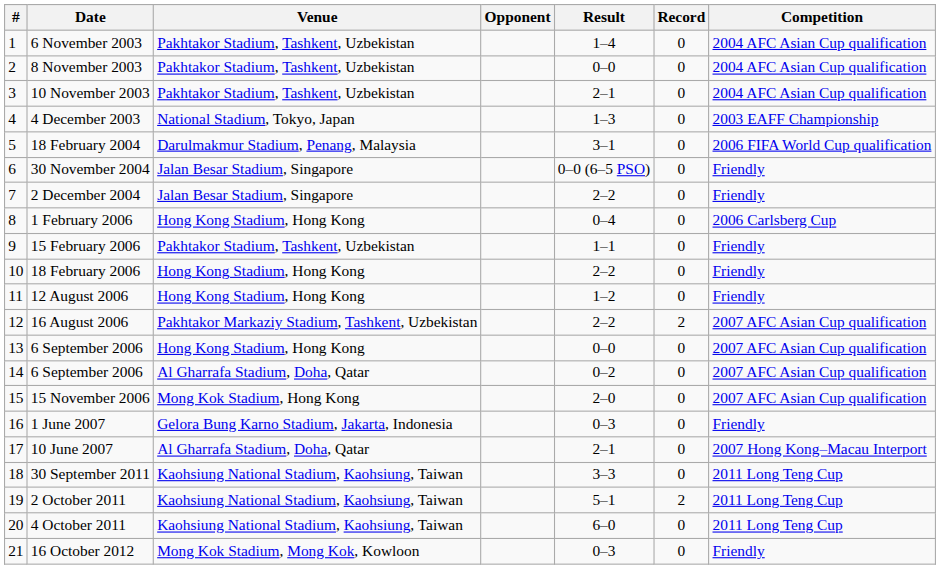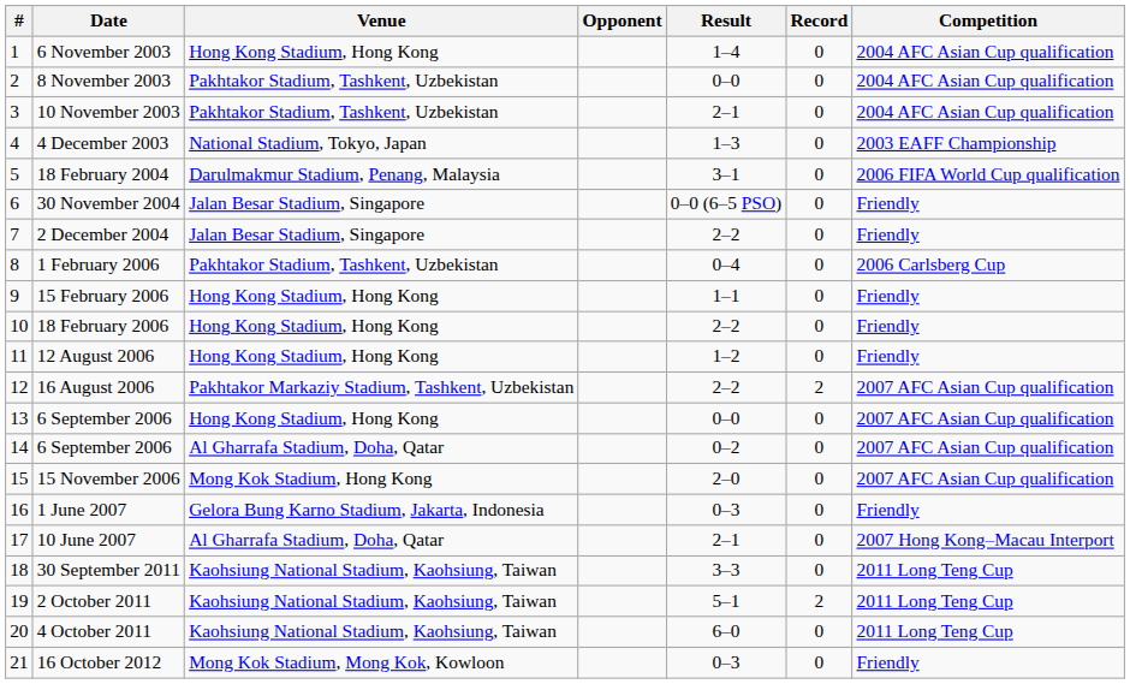 <table class="wikitable" style="font-size:90%; text-align: left;">
 <tr bgcolor="#CCCCCC" align="center">
 <th>#</th>
 <th>Date</th>
 <th>Venue</th>
 <th>Opponent</th>
 <th>Result</th>
 <th>Record</th>
 <th>Competition</th>
 </tr>
 <tr>
 <td>1</td>
 <td>6 November 2003</td>
-<td><a href='#'>Pakhtakor Stadium</a>, <a href='#'>Tashkent</a>, Uzbekistan</td>
+<td><a href='#'>Hong Kong Stadium</a>, Hong Kong</td>
 <td></td>
 <td align=center>1–4</td>
 <td align=center>0</td>
 <td><a href='#'>2004 AFC Asian Cup qualification</a></td>
 </tr>
 <tr>
 <td>2</td>
 <td>8 November 2003</td>
 <td><a href='#'>Pakhtakor Stadium</a>, <a href='#'>Tashkent</a>, Uzbekistan</td>
 <td></td>
 <td align=center>0–0</td>
 <td align=center>0</td>
 <td><a href='#'>2004 AFC Asian Cup qualification</a></td>
 </tr>
 <tr>
 <td>3</td>
 <td>10 November 2003</td>
 <td><a href='#'>Pakhtakor Stadium</a>, <a href='#'>Tashkent</a>, Uzbekistan</td>
 <td></td>
 <td align=center>2–1</td>
 <td align=center>0</td>
 <td><a href='#'>2004 AFC Asian Cup qualification</a></td>
 </tr>
 <tr>
 <td>4</td>
 <td>4 December 2003</td>
 <td><a href='#'>National Stadium</a>, Tokyo, Japan</td>
 <td></td>
 <td align=center>1–3</td>
 <td align=center>0</td>
 <td><a href='#'>2003 EAFF Championship</a></td>
 </tr>
 <tr>
 <td>5</td>
 <td>18 February 2004</td>
 <td><a href='#'>Darulmakmur Stadium</a>, <a href='#'>Penang</a>, Malaysia</td>
 <td></td>
 <td align=center>3–1</td>
 <td align=center>0</td>
 <td><a href='#'>2006 FIFA World Cup qualification</a></td>
 </tr>
 <tr>
 <td>6</td>
 <td>30 November 2004</td>
 <td><a href='#'>Jalan Besar Stadium</a>, Singapore</td>
 <td></td>
 <td align=center>0–0 (6–5 <a href='#'>PSO</a>)</td>
 <td align=center>0</td>
 <td><a href='#'>Friendly</a></td>
 </tr>
 <tr>
 <td>7</td>
 <td>2 December 2004</td>
 <td><a href='#'>Jalan Besar Stadium</a>, Singapore</td>
 <td></td>
 <td align=center>2–2</td>
 <td align=center>0</td>
 <td><a href='#'>Friendly</a></td>
 </tr>
 <tr>
 <td>8</td>
 <td>1 February 2006</td>
-<td><a href='#'>Hong Kong Stadium</a>, Hong Kong</td>
+<td><a href='#'>Pakhtakor Stadium</a>, <a href='#'>Tashkent</a>, Uzbekistan</td>
 <td></td>
 <td align=center>0–4</td>
 <td align=center>0</td>
 <td><a href='#'>2006 Carlsberg Cup</a></td>
 </tr>
 <tr>
 <td>9</td>
 <td>15 February 2006</td>
-<td><a href='#'>Pakhtakor Stadium</a>, <a href='#'>Tashkent</a>, Uzbekistan</td>
+<td><a href='#'>Hong Kong Stadium</a>, Hong Kong</td>
 <td></td>
 <td align=center>1–1</td>
 <td align=center>0</td>
 <td><a href='#'>Friendly</a></td>
 </tr>
 <tr>
 <td>10</td>
 <td>18 February 2006</td>
 <td><a href='#'>Hong Kong Stadium</a>, Hong Kong</td>
 <td></td>
 <td align=center>2–2</td>
 <td align=center>0</td>
 <td><a href='#'>Friendly</a></td>
 </tr>
 <tr>
 <td>11</td>
 <td>12 August 2006</td>
 <td><a href='#'>Hong Kong Stadium</a>, Hong Kong</td>
 <td></td>
 <td align=center>1–2</td>
 <td align=center>0</td>
 <td><a href='#'>Friendly</a></td>
 </tr>
 <tr>
 <td>12</td>
 <td>16 August 2006</td>
 <td><a href='#'>Pakhtakor Markaziy Stadium</a>, <a href='#'>Tashkent</a>, Uzbekistan</td>
 <td></td>
 <td align=center>2–2</td>
 <td align=center>2</td>
 <td><a href='#'>2007 AFC Asian Cup qualification</a></td>
 </tr>
 <tr>
 <td>13</td>
 <td>6 September 2006</td>
 <td><a href='#'>Hong Kong Stadium</a>, Hong Kong</td>
 <td></td>
 <td align=center>0–0</td>
 <td align=center>0</td>
 <td><a href='#'>2007 AFC Asian Cup qualification</a></td>
 </tr>
 <tr>
 <td>14</td>
 <td>6 September 2006</td>
 <td><a href='#'>Al Gharrafa Stadium</a>, <a href='#'>Doha</a>, Qatar</td>
 <td></td>
 <td align=center>0–2</td>
 <td align=center>0</td>
 <td><a href='#'>2007 AFC Asian Cup qualification</a></td>
 </tr>
 <tr>
 <td>15</td>
 <td>15 November 2006</td>
 <td><a href='#'>Mong Kok Stadium</a>, Hong Kong</td>
 <td></td>
 <td align=center>2–0</td>
 <td align=center>0</td>
 <td><a href='#'>2007 AFC Asian Cup qualification</a></td>
 </tr>
 <tr>
 <td>16</td>
 <td>1 June 2007</td>
 <td><a href='#'>Gelora Bung Karno Stadium</a>, <a href='#'>Jakarta</a>, Indonesia</td>
 <td></td>
 <td align=center>0–3</td>
 <td align=center>0</td>
 <td><a href='#'>Friendly</a></td>
 </tr>
 <tr>
 <td>17</td>
 <td>10 June 2007</td>
 <td><a href='#'>Al Gharrafa Stadium</a>, <a href='#'>Doha</a>, Qatar</td>
 <td></td>
 <td align=center>2–1</td>
 <td align=center>0</td>
 <td><a href='#'>2007 Hong Kong–Macau Interport</a></td>
 </tr>
 <tr>
 <td>18</td>
 <td>30 September 2011</td>
 <td><a href='#'>Kaohsiung National Stadium</a>, <a href='#'>Kaohsiung</a>, Taiwan</td>
 <td></td>
 <td align=center>3–3</td>
 <td align=center>0</td>
 <td><a href='#'>2011 Long Teng Cup</a></td>
 </tr>
 <tr>
 <td>19</td>
 <td>2 October 2011</td>
 <td><a href='#'>Kaohsiung National Stadium</a>, <a href='#'>Kaohsiung</a>, Taiwan</td>
 <td></td>
 <td align=center>5–1</td>
 <td align=center>2</td>
 <td><a href='#'>2011 Long Teng Cup</a></td>
 </tr>
 <tr>
 <td>20</td>
 <td>4 October 2011</td>
 <td><a href='#'>Kaohsiung National Stadium</a>, <a href='#'>Kaohsiung</a>, Taiwan</td>
 <td></td>
 <td align=center>6–0</td>
 <td align=center>0</td>
 <td><a href='#'>2011 Long Teng Cup</a></td>
 </tr>
 <tr>
 <td>21</td>
 <td>16 October 2012</td>
 <td><a href='#'>Mong Kok Stadium</a>, <a href='#'>Mong Kok</a>, Kowloon</td>
 <td></td>
 <td align=center>0–3</td>
 <td align=center>0</td>
 <td><a href='#'>Friendly</a></td>
 </tr>
 </table>
